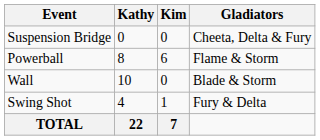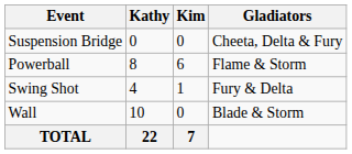 <table class="wikitable">
 <tr>
 <th>Event</th>
 <th>Kathy</th>
 <th>Kim</th>
 <th>Gladiators</th>
 </tr>
 <tr>
 <td>Suspension Bridge</td>
 <td>0</td>
 <td>0</td>
 <td>Cheeta, Delta & Fury</td>
 </tr>
 <tr>
 <td>Powerball</td>
 <td>8</td>
 <td>6</td>
 <td>Flame & Storm</td>
 </tr>
 <tr>
+<td>Swing Shot</td>
+<td>4</td>
+<td>1</td>
+<td>Fury & Delta</td>
+</tr>
+<tr>
 <td>Wall</td>
 <td>10</td>
 <td>0</td>
 <td>Blade & Storm</td>
-</tr>
-<tr>
-<td>Swing Shot</td>
-<td>4</td>
-<td>1</td>
-<td>Fury & Delta</td>
 </tr>
 <tr>
 <th>TOTAL</th>
 <th>22</th>
 <th>7</th>
 </tr>
 </table>
